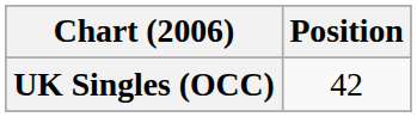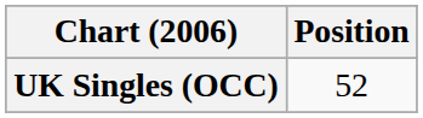 <table class="wikitable plainrowheaders" style="text-align:center">
 <tr>
 <th>Chart (2006)</th>
 <th>Position</th>
 </tr>
 <tr>
 <th scope="row">UK Singles (OCC)</th>
-<td>42</td>
+<td>52</td>
 </tr>
 </table>
